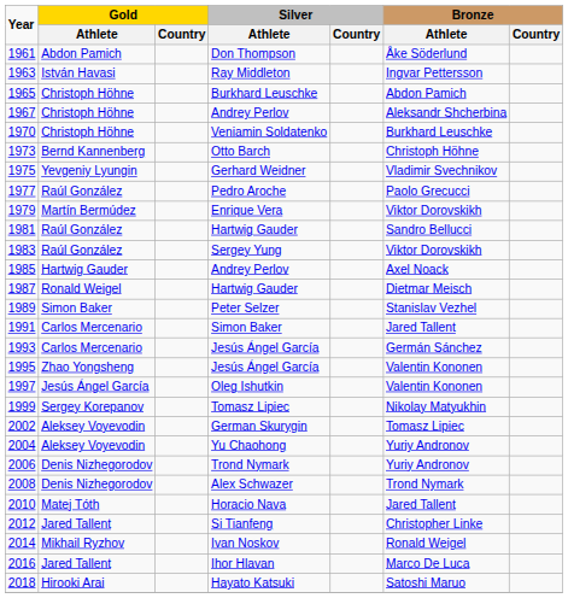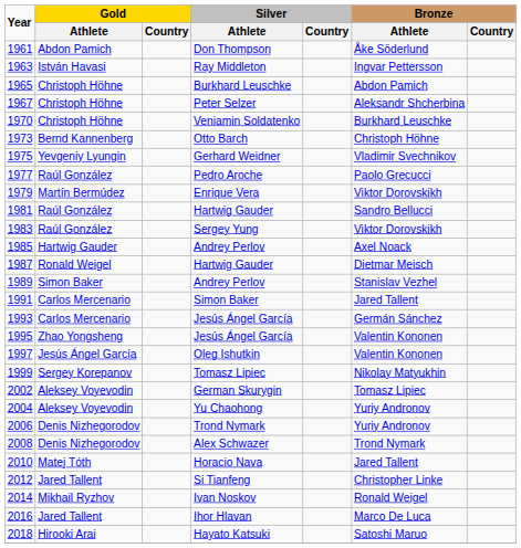 <table class="wikitable" width= style="font-size:100%; text-align:center">
 <tr>
 <td rowspan=2><strong>Year </strong></td>
 <td align=center bgcolor=gold colspan=2><strong>Gold</strong></td>
 <td align=center bgcolor=silver colspan=2><strong>Silver</strong></td>
 <td align=center bgcolor=cc9966 colspan=2><strong>Bronze</strong></td>
 </tr>
 <tr>
 <th>Athlete</th>
 <th>Country</th>
 <th>Athlete</th>
 <th>Country</th>
 <th>Athlete</th>
 <th>Country</th>
 </tr>
 <tr>
 <td><a href='#'>1961</a></td>
 <td><a href='#'>Abdon Pamich</a></td>
 <td></td>
 <td><a href='#'>Don Thompson</a></td>
 <td></td>
 <td><a href='#'>Åke Söderlund</a></td>
 <td></td>
 </tr>
 <tr>
 <td><a href='#'>1963</a></td>
 <td><a href='#'>István Havasi</a></td>
 <td></td>
 <td><a href='#'>Ray Middleton</a></td>
 <td></td>
 <td><a href='#'>Ingvar Pettersson</a></td>
 <td></td>
 </tr>
 <tr>
 <td><a href='#'>1965</a></td>
 <td><a href='#'>Christoph Höhne</a></td>
 <td></td>
 <td><a href='#'>Burkhard Leuschke</a></td>
 <td></td>
 <td><a href='#'>Abdon Pamich</a></td>
 <td></td>
 </tr>
 <tr>
 <td><a href='#'>1967</a></td>
 <td><a href='#'>Christoph Höhne</a></td>
 <td></td>
-<td><a href='#'>Andrey Perlov</a></td>
+<td><a href='#'>Peter Selzer</a></td>
 <td></td>
 <td><a href='#'>Aleksandr Shcherbina</a></td>
 <td></td>
 </tr>
 <tr>
 <td><a href='#'>1970</a></td>
 <td><a href='#'>Christoph Höhne</a></td>
 <td></td>
 <td><a href='#'>Veniamin Soldatenko</a></td>
 <td></td>
 <td><a href='#'>Burkhard Leuschke</a></td>
 <td></td>
 </tr>
 <tr>
 <td><a href='#'>1973</a></td>
 <td><a href='#'>Bernd Kannenberg</a></td>
 <td></td>
 <td><a href='#'>Otto Barch</a></td>
 <td></td>
 <td><a href='#'>Christoph Höhne</a></td>
 <td></td>
 </tr>
 <tr>
 <td><a href='#'>1975</a></td>
 <td><a href='#'>Yevgeniy Lyungin</a></td>
 <td></td>
 <td><a href='#'>Gerhard Weidner</a></td>
 <td></td>
 <td><a href='#'>Vladimir Svechnikov</a></td>
 <td></td>
 </tr>
 <tr>
 <td><a href='#'>1977</a></td>
 <td><a href='#'>Raúl González</a></td>
 <td></td>
 <td><a href='#'>Pedro Aroche</a></td>
 <td></td>
 <td><a href='#'>Paolo Grecucci</a></td>
 <td></td>
 </tr>
 <tr>
 <td><a href='#'>1979</a></td>
 <td><a href='#'>Martín Bermúdez</a></td>
 <td></td>
 <td><a href='#'>Enrique Vera</a></td>
 <td></td>
 <td><a href='#'>Viktor Dorovskikh</a></td>
 <td></td>
 </tr>
 <tr>
 <td><a href='#'>1981</a></td>
 <td><a href='#'>Raúl González</a></td>
 <td></td>
 <td><a href='#'>Hartwig Gauder</a></td>
 <td></td>
 <td><a href='#'>Sandro Bellucci</a></td>
 <td></td>
 </tr>
 <tr>
 <td><a href='#'>1983</a></td>
 <td><a href='#'>Raúl González</a></td>
 <td></td>
 <td><a href='#'>Sergey Yung</a></td>
 <td></td>
 <td><a href='#'>Viktor Dorovskikh</a></td>
 <td></td>
 </tr>
 <tr>
 <td><a href='#'>1985</a></td>
 <td><a href='#'>Hartwig Gauder</a></td>
 <td></td>
 <td><a href='#'>Andrey Perlov</a></td>
 <td></td>
 <td><a href='#'>Axel Noack</a></td>
 <td></td>
 </tr>
 <tr>
 <td><a href='#'>1987</a></td>
 <td><a href='#'>Ronald Weigel</a></td>
 <td></td>
 <td><a href='#'>Hartwig Gauder</a></td>
 <td></td>
 <td><a href='#'>Dietmar Meisch</a></td>
 <td></td>
 </tr>
 <tr>
 <td><a href='#'>1989</a></td>
 <td><a href='#'>Simon Baker</a></td>
 <td></td>
-<td><a href='#'>Peter Selzer</a></td>
+<td><a href='#'>Andrey Perlov</a></td>
 <td></td>
 <td><a href='#'>Stanislav Vezhel</a></td>
 <td></td>
 </tr>
 <tr>
 <td><a href='#'>1991</a></td>
 <td><a href='#'>Carlos Mercenario</a></td>
 <td></td>
 <td><a href='#'>Simon Baker</a></td>
 <td></td>
 <td><a href='#'>Jared Tallent</a></td>
 <td></td>
 </tr>
 <tr>
 <td><a href='#'>1993</a></td>
 <td><a href='#'>Carlos Mercenario</a></td>
 <td></td>
 <td><a href='#'>Jesús Ángel García</a></td>
 <td></td>
 <td><a href='#'>Germán Sánchez</a></td>
 <td></td>
 </tr>
 <tr>
 <td><a href='#'>1995</a></td>
 <td><a href='#'>Zhao Yongsheng</a></td>
 <td></td>
 <td><a href='#'>Jesús Ángel García</a></td>
 <td></td>
 <td><a href='#'>Valentin Kononen</a></td>
 <td></td>
 </tr>
 <tr>
 <td><a href='#'>1997</a></td>
 <td><a href='#'>Jesús Ángel García</a></td>
 <td></td>
 <td><a href='#'>Oleg Ishutkin</a></td>
 <td></td>
 <td><a href='#'>Valentin Kononen</a></td>
 <td></td>
 </tr>
 <tr>
 <td><a href='#'>1999</a></td>
 <td><a href='#'>Sergey Korepanov</a></td>
 <td></td>
 <td><a href='#'>Tomasz Lipiec</a></td>
 <td></td>
 <td><a href='#'>Nikolay Matyukhin</a></td>
 <td></td>
 </tr>
 <tr>
 <td><a href='#'>2002</a></td>
 <td><a href='#'>Aleksey Voyevodin</a></td>
 <td></td>
 <td><a href='#'>German Skurygin</a></td>
 <td></td>
 <td><a href='#'>Tomasz Lipiec</a></td>
 <td></td>
 </tr>
 <tr>
 <td><a href='#'>2004</a></td>
 <td><a href='#'>Aleksey Voyevodin</a></td>
 <td></td>
 <td><a href='#'>Yu Chaohong</a></td>
 <td></td>
 <td><a href='#'>Yuriy Andronov</a></td>
 <td></td>
 </tr>
 <tr>
 <td><a href='#'>2006</a></td>
 <td><a href='#'>Denis Nizhegorodov</a></td>
 <td></td>
 <td><a href='#'>Trond Nymark</a></td>
 <td></td>
 <td><a href='#'>Yuriy Andronov</a></td>
 <td></td>
 </tr>
 <tr>
 <td><a href='#'>2008</a> </td>
 <td><a href='#'>Denis Nizhegorodov</a></td>
 <td></td>
 <td><a href='#'>Alex Schwazer</a></td>
 <td></td>
 <td><a href='#'>Trond Nymark</a></td>
 <td> </td>
 </tr>
 <tr>
 <td><a href='#'>2010</a></td>
 <td><a href='#'>Matej Tóth</a></td>
 <td></td>
 <td><a href='#'>Horacio Nava</a></td>
 <td></td>
 <td><a href='#'>Jared Tallent</a></td>
 <td></td>
 </tr>
 <tr>
 <td><a href='#'>2012</a> </td>
 <td><a href='#'>Jared Tallent</a></td>
 <td></td>
 <td><a href='#'>Si Tianfeng</a></td>
 <td></td>
 <td><a href='#'>Christopher Linke</a></td>
 <td></td>
 </tr>
 <tr>
 <td><a href='#'>2014</a></td>
 <td><a href='#'>Mikhail Ryzhov</a></td>
 <td></td>
 <td><a href='#'>Ivan Noskov</a></td>
 <td></td>
 <td><a href='#'>Ronald Weigel</a></td>
 <td></td>
 </tr>
 <tr>
 <td><a href='#'>2016</a> </td>
 <td><a href='#'>Jared Tallent</a></td>
 <td> </td>
 <td><a href='#'>Ihor Hlavan</a></td>
 <td> </td>
 <td><a href='#'>Marco De Luca</a></td>
 <td> </td>
 </tr>
 <tr>
 <td><a href='#'>2018</a></td>
 <td><a href='#'>Hirooki Arai</a></td>
 <td> </td>
 <td><a href='#'>Hayato Katsuki</a></td>
 <td> </td>
 <td><a href='#'>Satoshi Maruo</a></td>
 <td>  </td>
 </tr>
 <tr>
 </tr>
 </table>
